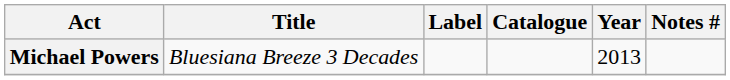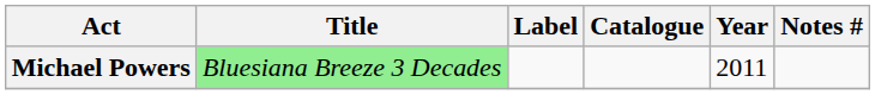 <table class="wikitable plainrowheaders sortable">
 <tr>
 <th scope="col">Act</th>
 <th scope="col">Title</th>
 <th scope="col">Label</th>
 <th scope="col">Catalogue</th>
 <th scope="col">Year</th>
 <th scope="col" class="unsortable">Notes #</th>
 </tr>
 <tr>
 <th scope="row">Michael Powers</th>
-<td><em>Bluesiana Breeze 3 Decades</em></td>
+<td style="background: lightgreen;"><em>Bluesiana Breeze 3 Decades</em></td>
 <td></td>
 <td></td>
-<td>2013</td>
+<td>2011</td>
 <td></td>
 </tr>
 <tr>
 </tr>
 </table>
